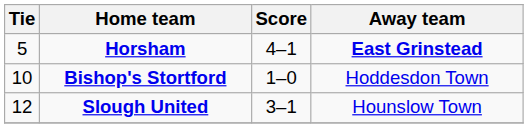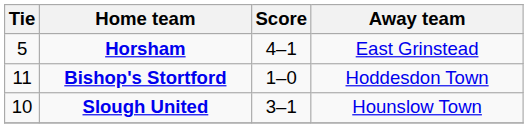 <table class="wikitable" style="text-align:center;">
 <tr>
 <th width=20>Tie</th>
 <th width=175>Home team</th>
 <th width=20>Score</th>
 <th width=175>Away team</th>
 </tr>
 <tr>
 <td>5</td>
 <td><strong><a href='#'>Horsham</a></strong></td>
 <td>4–1</td>
-<td><strong><a href='#'>East Grinstead</a></strong></td>
+<td><a href='#'>East Grinstead</a></td>
 </tr>
 <tr>
-<td>10</td>
+<td>11</td>
 <td><strong><a href='#'>Bishop's Stortford</a></strong></td>
 <td>1–0</td>
 <td><a href='#'>Hoddesdon Town</a></td>
 </tr>
 <tr>
-<td>12</td>
+<td>10</td>
 <td><strong><a href='#'>Slough United</a></strong></td>
 <td>3–1</td>
 <td><a href='#'>Hounslow Town</a></td>
 </tr>
 <tr>
 </tr>
 </table>
